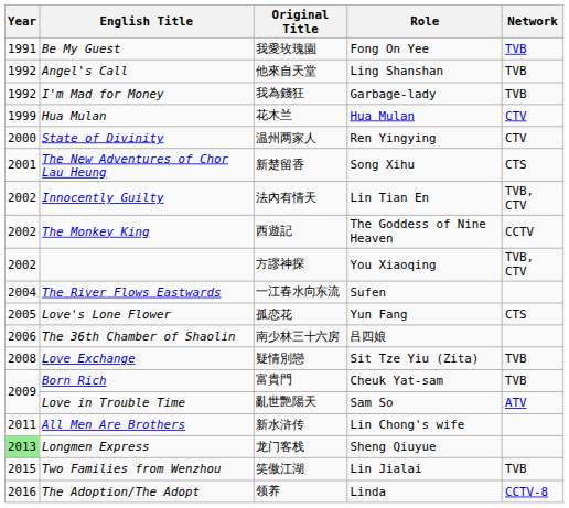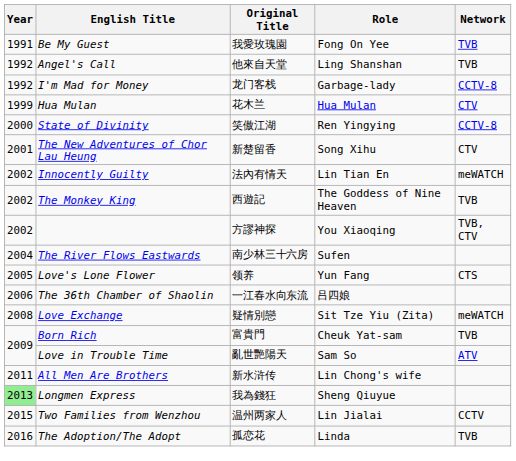 <table class="wikitable">
 <tr>
 <th>Year</th>
 <th>English Title</th>
 <th>Original Title</th>
 <th>Role</th>
 <th>Network</th>
 </tr>
 <tr>
 <td>1991</td>
 <td><em>Be My Guest</em></td>
 <td>我愛玫瑰園</td>
 <td>Fong On Yee</td>
 <td><a href='#'>TVB</a></td>
 </tr>
 <tr>
 <td>1992</td>
 <td><em>Angel's Call</em></td>
 <td>他來自天堂</td>
 <td>Ling Shanshan</td>
 <td>TVB</td>
 </tr>
 <tr>
 <td>1992</td>
 <td><em>I'm Mad for Money</em></td>
-<td>我為錢狂</td>
+<td>龙门客栈</td>
 <td>Garbage-lady</td>
-<td>TVB</td>
+<td><a href='#'>CCTV-8</a></td>
 </tr>
 <tr>
 <td>1999</td>
 <td><em>Hua Mulan</em></td>
 <td>花木兰</td>
 <td><a href='#'>Hua Mulan</a></td>
 <td><a href='#'>CTV</a></td>
 </tr>
 <tr>
 <td>2000</td>
 <td><em><a href='#'>State of Divinity</a></em></td>
-<td>温州两家人</td>
+<td>笑傲江湖</td>
 <td>Ren Yingying</td>
-<td>CTV</td>
+<td><a href='#'>CCTV-8</a></td>
 </tr>
 <tr>
 <td>2001</td>
 <td><em><a href='#'>The New Adventures of Chor Lau Heung</a></em></td>
 <td>新楚留香</td>
 <td>Song Xihu</td>
-<td>CTS</td>
+<td>CTV</td>
 </tr>
 <tr>
 <td>2002</td>
 <td><em><a href='#'>Innocently Guilty</a></em></td>
 <td>法內有情天</td>
 <td>Lin Tian En</td>
-<td>TVB, CTV</td>
+<td>meWATCH</td>
 </tr>
 <tr>
 <td>2002</td>
 <td><em><a href='#'>The Monkey King</a></em></td>
 <td>西遊記</td>
 <td>The Goddess of Nine Heaven</td>
-<td>CCTV</td>
+<td>TVB</td>
 </tr>
 <tr>
 <td>2002</td>
 <td><em></em></td>
 <td>方謬神探</td>
 <td>You Xiaoqing</td>
 <td>TVB, CTV</td>
 </tr>
 <tr>
 <td>2004</td>
 <td><em><a href='#'>The River Flows Eastwards</a></em></td>
-<td>一江春水向东流</td>
+<td>南少林三十六房</td>
 <td>Sufen</td>
 <td></td>
 </tr>
 <tr>
 <td>2005</td>
 <td><em>Love's Lone Flower</em></td>
-<td>孤恋花</td>
+<td>领养</td>
 <td>Yun Fang</td>
 <td>CTS</td>
 </tr>
 <tr>
 <td>2006</td>
 <td><em>The 36th Chamber of Shaolin </em></td>
-<td>南少林三十六房</td>
+<td>一江春水向东流</td>
 <td>吕四娘</td>
 <td></td>
 </tr>
 <tr>
 <td>2008</td>
 <td><em><a href='#'>Love Exchange</a></em></td>
 <td>疑情別戀</td>
 <td>Sit Tze Yiu (Zita)</td>
-<td>TVB</td>
+<td>meWATCH</td>
 </tr>
 <tr>
 <td rowspan="2">2009</td>
 <td><em><a href='#'>Born Rich</a></em></td>
 <td>富貴門</td>
 <td>Cheuk Yat-sam</td>
 <td>TVB</td>
 </tr>
 <tr>
 <td><em>Love in Trouble Time</em></td>
 <td>亂世艷陽天</td>
 <td>Sam So</td>
 <td><a href='#'>ATV</a></td>
 </tr>
 <tr>
 <td>2011</td>
 <td><em><a href='#'>All Men Are Brothers</a></em></td>
 <td>新水浒传</td>
 <td>Lin Chong's wife</td>
 <td></td>
 </tr>
 <tr>
 <td style="background: lightgreen;">2013</td>
 <td><em>Longmen Express</em></td>
-<td>龙门客栈</td>
+<td>我為錢狂</td>
 <td>Sheng Qiuyue</td>
 <td></td>
 </tr>
 <tr>
 <td>2015</td>
 <td><em> Two Families from Wenzhou</em></td>
-<td>笑傲江湖</td>
+<td>温州两家人</td>
 <td>Lin Jialai</td>
-<td>TVB</td>
+<td>CCTV</td>
 </tr>
 <tr>
 <td>2016</td>
 <td><em>The Adoption/The Adopt</em></td>
-<td>领养</td>
+<td>孤恋花</td>
 <td>Linda</td>
-<td><a href='#'>CCTV-8</a></td>
+<td>TVB</td>
 </tr>
 </table>
